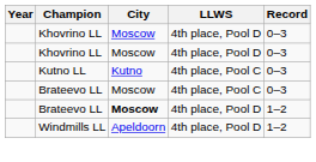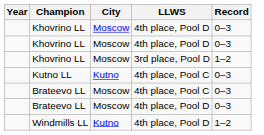 <table class="wikitable">
 <tr>
 <th>Year</th>
 <th>Champion</th>
 <th>City</th>
 <th>LLWS</th>
 <th>Record</th>
 </tr>
 <tr>
 <td></td>
 <td>Khovrino LL</td>
 <td> <a href='#'>Moscow</a></td>
 <td>4th place, Pool D</td>
 <td>0–3</td>
 </tr>
 <tr>
 <td></td>
 <td>Khovrino LL</td>
 <td> Moscow</td>
 <td>4th place, Pool D</td>
 <td>0–3</td>
 </tr>
 <tr>
 <td></td>
+<td>Khovrino LL</td>
+<td> Moscow</td>
+<td>3rd place, Pool D</td>
+<td>1–2</td>
+</tr>
+<tr>
+<td></td>
 <td>Kutno LL</td>
 <td> <a href='#'>Kutno</a></td>
 <td>4th place, Pool C</td>
 <td>0–3</td>
 </tr>
 <tr>
 <td></td>
 <td>Brateevo LL</td>
 <td> Moscow</td>
 <td>4th place, Pool C</td>
 <td>0–3</td>
 </tr>
 <tr>
 <td></td>
 <td>Brateevo LL</td>
-<td><strong> Moscow</strong></td>
+<td> Moscow</td>
 <td>4th place, Pool D</td>
-<td>1–2</td>
+<td>0–3</td>
 </tr>
 <tr>
 <td></td>
 <td>Windmills LL</td>
-<td> <a href='#'>Apeldoorn</a></td>
+<td> <a href='#'>Kutno</a></td>
 <td>4th place, Pool D</td>
 <td>1–2</td>
 </tr>
 </table>
